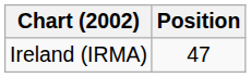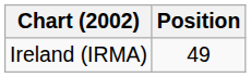 <table class="wikitable">
 <tr>
 <th>Chart (2002)</th>
 <th>Position</th>
 </tr>
 <tr>
 <td>Ireland (IRMA)</td>
-<td align="center">47</td>
+<td align="center">49</td>
 </tr>
 </table>
